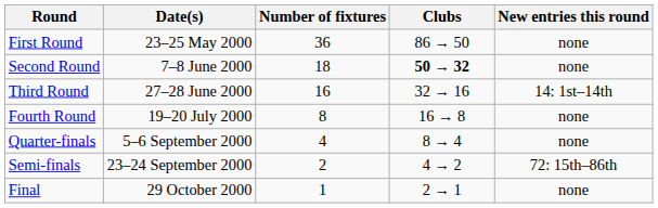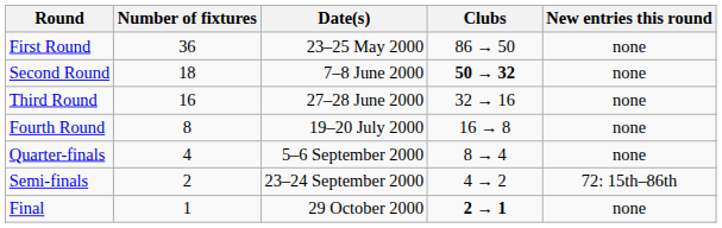 <table class="wikitable" style="text-align:center">
 <tr>
 <th>Round</th>
+<th>Number of fixtures</th>
 <th>Date(s)</th>
-<th>Number of fixtures</th>
 <th width=100>Clubs</th>
 <th>New entries this round</th>
 </tr>
 <tr>
 <td align=left><a href='#'>First Round</a></td>
+<td>36</td>
 <td align=right>23–25 May 2000</td>
-<td>36</td>
 <td>86 → 50</td>
 <td>none</td>
 </tr>
 <tr>
 <td align=left><a href='#'>Second Round</a></td>
+<td>18</td>
 <td align=right>7–8 June 2000</td>
-<td>18</td>
 <td><strong>50 → 32</strong></td>
 <td>none</td>
 </tr>
 <tr>
 <td align=left><a href='#'>Third Round</a></td>
+<td>16</td>
 <td align=right>27–28 June 2000</td>
-<td>16</td>
 <td>32 → 16</td>
-<td>14: 1st–14th</td>
+<td>none</td>
 </tr>
 <tr>
 <td align=left><a href='#'>Fourth Round</a></td>
+<td>8</td>
 <td align=right>19–20 July 2000</td>
-<td>8</td>
 <td>16 → 8</td>
 <td>none</td>
 </tr>
 <tr>
 <td align=left><a href='#'>Quarter-finals</a></td>
+<td>4</td>
 <td align=right>5–6 September 2000</td>
-<td>4</td>
 <td>8 → 4</td>
 <td>none</td>
 </tr>
 <tr>
 <td align=left><a href='#'>Semi-finals</a></td>
+<td>2</td>
 <td align=right>23–24 September 2000</td>
-<td>2</td>
 <td>4 → 2</td>
 <td>72: 15th–86th</td>
 </tr>
 <tr>
 <td align=left><a href='#'>Final</a></td>
+<td>1</td>
 <td align=right>29 October 2000</td>
-<td>1</td>
-<td>2 → 1</td>
+<td><strong>2 → 1</strong></td>
 <td>none</td>
 </tr>
 </table>
